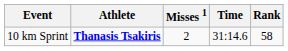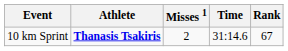 <table class="wikitable" style="font-size:90%">
 <tr>
 <th>Event</th>
 <th>Athlete</th>
 <th>Misses <sup>1</sup></th>
 <th>Time</th>
 <th>Rank</th>
 </tr>
 <tr>
 <td>10 km Sprint</td>
 <td><strong><a href='#'>Thanasis Tsakiris</a></strong></td>
 <td align="center">2</td>
 <td align="center">31:14.6</td>
-<td align="center">58</td>
+<td align="center">67</td>
 </tr>
 </table>
